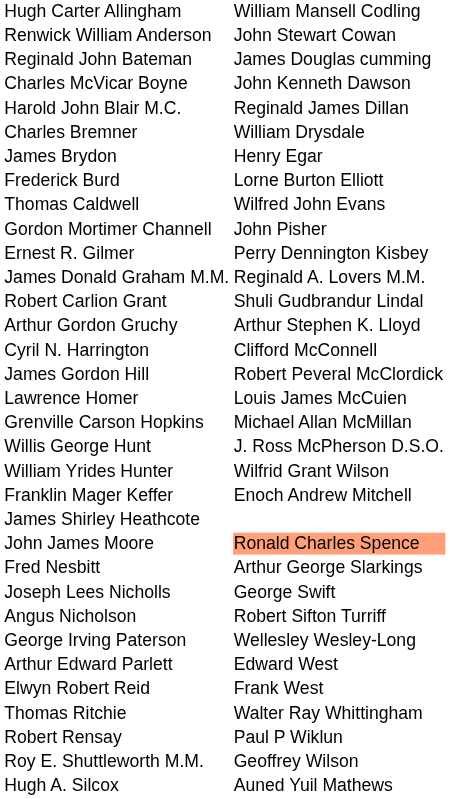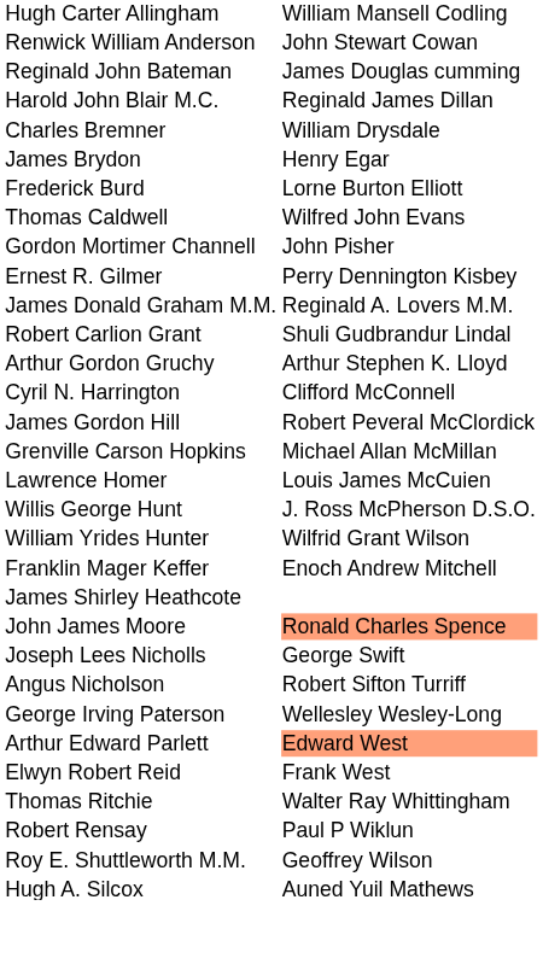 <table>
 <tr>
 <td>Hugh Carter Allingham</td>
 <td>William Mansell Codling</td>
 </tr>
 <tr>
 <td>Renwick William Anderson</td>
 <td>John Stewart Cowan</td>
 </tr>
 <tr>
 <td>Reginald John Bateman</td>
 <td>James Douglas cumming</td>
-</tr>
-<tr>
-<td>Charles McVicar Boyne</td>
-<td>John Kenneth Dawson</td>
 </tr>
 <tr>
 <td>Harold John Blair M.C.</td>
 <td>Reginald James Dillan</td>
 </tr>
 <tr>
 <td>Charles Bremner</td>
 <td>William Drysdale</td>
 </tr>
 <tr>
 <td>James Brydon</td>
 <td>Henry Egar</td>
 </tr>
 <tr>
 <td>Frederick Burd</td>
 <td>Lorne Burton Elliott</td>
 </tr>
 <tr>
 <td>Thomas Caldwell</td>
 <td>Wilfred John Evans</td>
 </tr>
 <tr>
 <td>Gordon Mortimer Channell</td>
 <td>John Pisher</td>
 </tr>
 <tr>
 <td>Ernest R. Gilmer</td>
 <td>Perry Dennington Kisbey</td>
 </tr>
 <tr>
 <td>James Donald Graham M.M.</td>
 <td>Reginald A. Lovers M.M.</td>
 </tr>
 <tr>
 <td>Robert Carlion Grant</td>
 <td>Shuli Gudbrandur Lindal</td>
 </tr>
 <tr>
 <td>Arthur Gordon Gruchy</td>
 <td>Arthur Stephen K. Lloyd</td>
 </tr>
 <tr>
 <td>Cyril N. Harrington</td>
 <td>Clifford McConnell</td>
 </tr>
 <tr>
 <td>James Gordon Hill</td>
 <td>Robert Peveral McClordick</td>
 </tr>
 <tr>
+<td>Grenville Carson Hopkins</td>
+<td>Michael Allan McMillan</td>
+</tr>
+<tr>
 <td>Lawrence Homer</td>
 <td>Louis James McCuien</td>
-</tr>
-<tr>
-<td>Grenville Carson Hopkins</td>
-<td>Michael Allan McMillan</td>
 </tr>
 <tr>
 <td>Willis George Hunt</td>
 <td>J. Ross McPherson D.S.O.</td>
 </tr>
 <tr>
 <td>William Yrides Hunter</td>
 <td>Wilfrid Grant Wilson</td>
 </tr>
 <tr>
 <td>Franklin Mager Keffer</td>
 <td>Enoch Andrew Mitchell</td>
 </tr>
 <tr>
 <td>James Shirley Heathcote</td>
 <td></td>
 </tr>
 <tr>
 <td>John James Moore</td>
 <td style="background: lightsalmon;">Ronald Charles Spence</td>
 </tr>
 <tr>
-<td>Fred Nesbitt</td>
-<td>Arthur George Slarkings</td>
-</tr>
-<tr>
 <td>Joseph Lees Nicholls</td>
 <td>George Swift</td>
 </tr>
 <tr>
 <td>Angus Nicholson</td>
 <td>Robert Sifton Turriff</td>
 </tr>
 <tr>
 <td>George Irving Paterson</td>
 <td>Wellesley Wesley-Long</td>
 </tr>
 <tr>
 <td>Arthur Edward Parlett</td>
-<td>Edward West</td>
+<td style="background: lightsalmon;">Edward West</td>
 </tr>
 <tr>
 <td>Elwyn Robert Reid</td>
 <td>Frank West</td>
 </tr>
 <tr>
 <td>Thomas Ritchie</td>
 <td>Walter Ray Whittingham</td>
 </tr>
 <tr>
 <td>Robert Rensay</td>
 <td>Paul P Wiklun</td>
 </tr>
 <tr>
 <td>Roy E. Shuttleworth M.M.</td>
 <td>Geoffrey Wilson</td>
 </tr>
 <tr>
 <td>Hugh A. Silcox</td>
 <td>Auned Yuil Mathews</td>
 </tr>
 </table>
